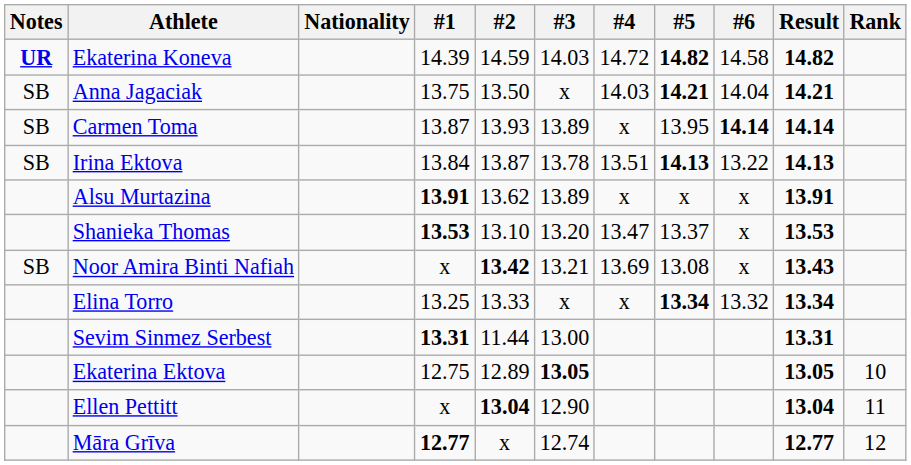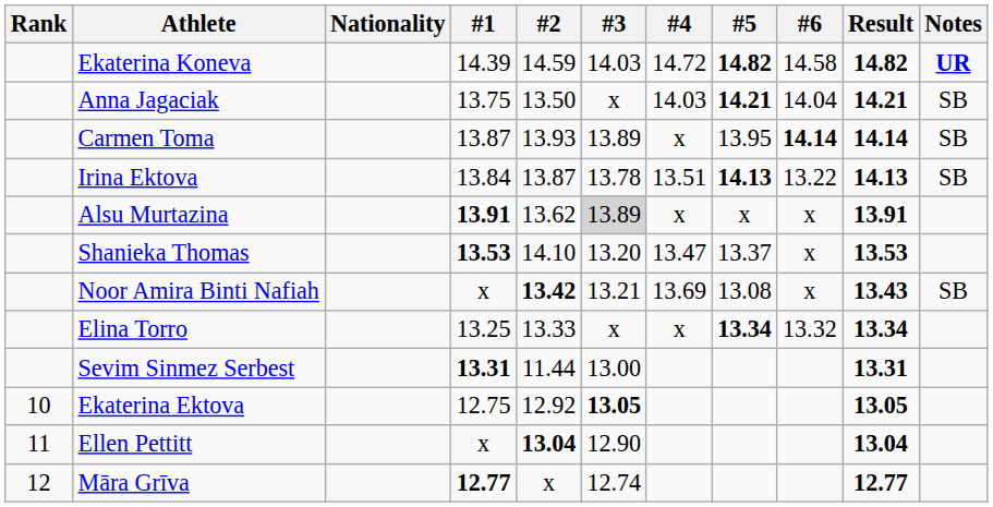 <table class="wikitable sortable" style="text-align:center">
 <tr>
-<th>Notes</th>
+<th>Rank</th>
 <th>Athlete</th>
 <th>Nationality</th>
 <th>#1</th>
 <th>#2</th>
 <th>#3</th>
 <th>#4</th>
 <th>#5</th>
 <th>#6</th>
 <th>Result</th>
-<th>Rank</th>
+<th>Notes</th>
 </tr>
 <tr>
-<td><strong><a href='#'>UR</a></strong></td>
+<td></td>
 <td align="left"><a href='#'>Ekaterina Koneva</a></td>
 <td align=left></td>
 <td>14.39</td>
 <td>14.59</td>
 <td>14.03</td>
 <td>14.72</td>
 <td><strong>14.82</strong></td>
 <td>14.58</td>
 <td><strong>14.82</strong></td>
-<td></td>
+<td><strong><a href='#'>UR</a></strong></td>
 </tr>
 <tr>
-<td>SB</td>
+<td></td>
 <td align="left"><a href='#'>Anna Jagaciak</a></td>
 <td align=left></td>
 <td>13.75</td>
 <td>13.50</td>
 <td>x</td>
 <td>14.03</td>
 <td><strong>14.21</strong></td>
 <td>14.04</td>
 <td><strong>14.21</strong></td>
-<td></td>
+<td>SB</td>
 </tr>
 <tr>
-<td>SB</td>
+<td></td>
 <td align="left"><a href='#'>Carmen Toma</a></td>
 <td align=left></td>
 <td>13.87</td>
 <td>13.93</td>
 <td>13.89</td>
 <td>x</td>
 <td>13.95</td>
 <td><strong>14.14</strong></td>
 <td><strong>14.14</strong></td>
-<td></td>
+<td>SB</td>
 </tr>
 <tr>
-<td>SB</td>
+<td></td>
 <td align="left"><a href='#'>Irina Ektova</a></td>
 <td align=left></td>
 <td>13.84</td>
 <td>13.87</td>
 <td>13.78</td>
 <td>13.51</td>
 <td><strong>14.13</strong></td>
 <td>13.22</td>
 <td><strong>14.13</strong></td>
-<td></td>
+<td>SB</td>
 </tr>
 <tr>
 <td></td>
 <td align="left"><a href='#'>Alsu Murtazina</a></td>
 <td align=left></td>
 <td><strong>13.91</strong></td>
 <td>13.62</td>
-<td>13.89</td>
+<td style="background: lightgrey;">13.89</td>
 <td>x</td>
 <td>x</td>
 <td>x</td>
 <td><strong>13.91</strong></td>
 <td></td>
 </tr>
 <tr>
 <td></td>
 <td align="left"><a href='#'>Shanieka Thomas</a></td>
 <td align=left></td>
 <td><strong>13.53</strong></td>
-<td>13.10</td>
+<td>14.10</td>
 <td>13.20</td>
 <td>13.47</td>
 <td>13.37</td>
 <td>x</td>
 <td><strong>13.53</strong></td>
 <td></td>
 </tr>
 <tr>
-<td>SB</td>
+<td></td>
 <td align="left"><a href='#'>Noor Amira Binti Nafiah</a></td>
 <td align=left></td>
 <td>x</td>
 <td><strong>13.42</strong></td>
 <td>13.21</td>
 <td>13.69</td>
 <td>13.08</td>
 <td>x</td>
 <td><strong>13.43</strong></td>
-<td></td>
+<td>SB</td>
 </tr>
 <tr>
 <td></td>
 <td align="left"><a href='#'>Elina Torro</a></td>
 <td align=left></td>
 <td>13.25</td>
 <td>13.33</td>
 <td>x</td>
 <td>x</td>
 <td><strong>13.34</strong></td>
 <td>13.32</td>
 <td><strong>13.34</strong></td>
 <td></td>
 </tr>
 <tr>
 <td></td>
 <td align="left"><a href='#'>Sevim Sinmez Serbest</a></td>
 <td align=left></td>
 <td><strong>13.31</strong></td>
 <td>11.44</td>
 <td>13.00</td>
 <td></td>
 <td></td>
 <td></td>
 <td><strong>13.31</strong></td>
 <td></td>
 </tr>
 <tr>
-<td></td>
+<td>10</td>
 <td align="left"><a href='#'>Ekaterina Ektova</a></td>
 <td align=left></td>
 <td>12.75</td>
-<td>12.89</td>
+<td>12.92</td>
 <td><strong>13.05</strong></td>
 <td></td>
 <td></td>
 <td></td>
 <td><strong>13.05</strong></td>
-<td>10</td>
+<td></td>
 </tr>
 <tr>
-<td></td>
+<td>11</td>
 <td align="left"><a href='#'>Ellen Pettitt</a></td>
 <td align=left></td>
 <td>x</td>
 <td><strong>13.04</strong></td>
 <td>12.90</td>
 <td></td>
 <td></td>
 <td></td>
 <td><strong>13.04</strong></td>
-<td>11</td>
+<td></td>
 </tr>
 <tr>
-<td></td>
+<td>12</td>
 <td align="left"><a href='#'>Māra Grīva</a></td>
 <td align=left></td>
 <td><strong>12.77</strong></td>
 <td>x</td>
 <td>12.74</td>
 <td></td>
 <td></td>
 <td></td>
 <td><strong>12.77</strong></td>
-<td>12</td>
+<td></td>
 </tr>
 </table>
